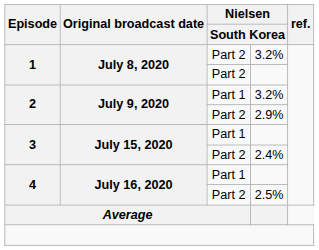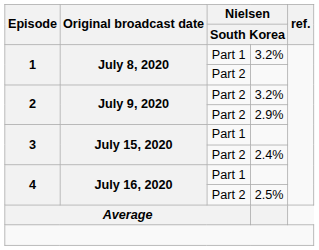 <table class="wikitable" style="text-align:center; margin-left: auto; margin-right: auto; border: none;">
 <tr>
 <th rowspan="2">Episode</th>
 <th rowspan="2">Original broadcast date</th>
 <th colspan="2">Nielsen</th>
 <th rowspan="2">ref.</th>
 </tr>
 <tr>
 <th colspan="2">South Korea</th>
 </tr>
 <tr>
 <th rowspan="2">1</th>
 <th rowspan="2">July 8, 2020</th>
-<td>Part 2</td>
+<td>Part 1</td>
 <td>3.2%</td>
 <td rowspan="8"></td>
 </tr>
 <tr>
 <td>Part 2</td>
 <td></td>
 </tr>
 <tr>
 <th rowspan="2">2</th>
 <th rowspan="2">July 9, 2020</th>
-<td>Part 1</td>
+<td>Part 2</td>
 <td>3.2%</td>
 </tr>
 <tr>
 <td>Part 2</td>
 <td>2.9%</td>
 </tr>
 <tr>
 <th rowspan="2">3</th>
 <th rowspan="2">July 15, 2020</th>
 <td>Part 1</td>
 <td></td>
 </tr>
 <tr>
 <td>Part 2</td>
 <td>2.4%</td>
 </tr>
 <tr>
 <th rowspan="2">4</th>
 <th rowspan="2">July 16, 2020</th>
 <td>Part 1</td>
 <td></td>
 </tr>
 <tr>
 <td>Part 2</td>
 <td>2.5%</td>
 </tr>
 <tr>
 <th colspan="3"><strong><em>Average</em></strong></th>
 <th></th>
 </tr>
 <tr>
 <td colspan="5"><br></td>
 </tr>
 </table>
